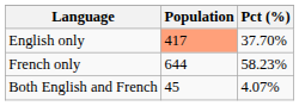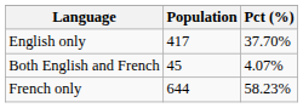 <table class="wikitable">
 <tr>
 </tr>
 <tr>
 <th>Language</th>
 <th>Population</th>
 <th>Pct (%)</th>
 </tr>
 <tr>
 <td>English only</td>
-<td style="background: lightsalmon;">417</td>
+<td>417</td>
 <td>37.70%</td>
+</tr>
+<tr>
+<td>Both English and French</td>
+<td>45</td>
+<td>4.07%</td>
 </tr>
 <tr>
 <td>French only</td>
 <td>644</td>
 <td>58.23%</td>
 </tr>
-<tr>
-<td>Both English and French</td>
-<td>45</td>
-<td>4.07%</td>
-</tr>
 </table>
